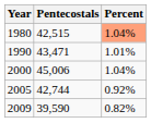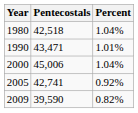 <table class="wikitable">
 <tr>
 <th>Year</th>
 <th>Pentecostals</th>
 <th>Percent</th>
 </tr>
 <tr>
 <td>1980</td>
-<td>42,515</td>
-<td style="background: lightsalmon;">1.04%</td>
+<td>42,518</td>
+<td>1.04%</td>
 </tr>
 <tr>
 <td>1990</td>
 <td>43,471</td>
 <td>1.01%</td>
 </tr>
 <tr>
 <td>2000</td>
 <td>45,006</td>
 <td>1.04%</td>
 </tr>
 <tr>
 <td>2005</td>
-<td>42,744</td>
+<td>42,741</td>
 <td>0.92%</td>
 </tr>
 <tr>
 <td>2009</td>
 <td>39,590</td>
 <td>0.82%</td>
 </tr>
 </table>
